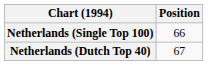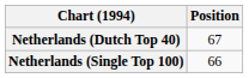 <table class="wikitable sortable plainrowheaders" style="text-align:center">
 <tr>
 <th>Chart (1994)</th>
 <th>Position</th>
 </tr>
 <tr>
+<th scope="row">Netherlands (Dutch Top 40)</th>
+<td>67</td>
+</tr>
+<tr>
 <th scope="row">Netherlands (Single Top 100)</th>
 <td>66</td>
 </tr>
-<tr>
-<th scope="row">Netherlands (Dutch Top 40)</th>
-<td>67</td>
-</tr>
 </table>
